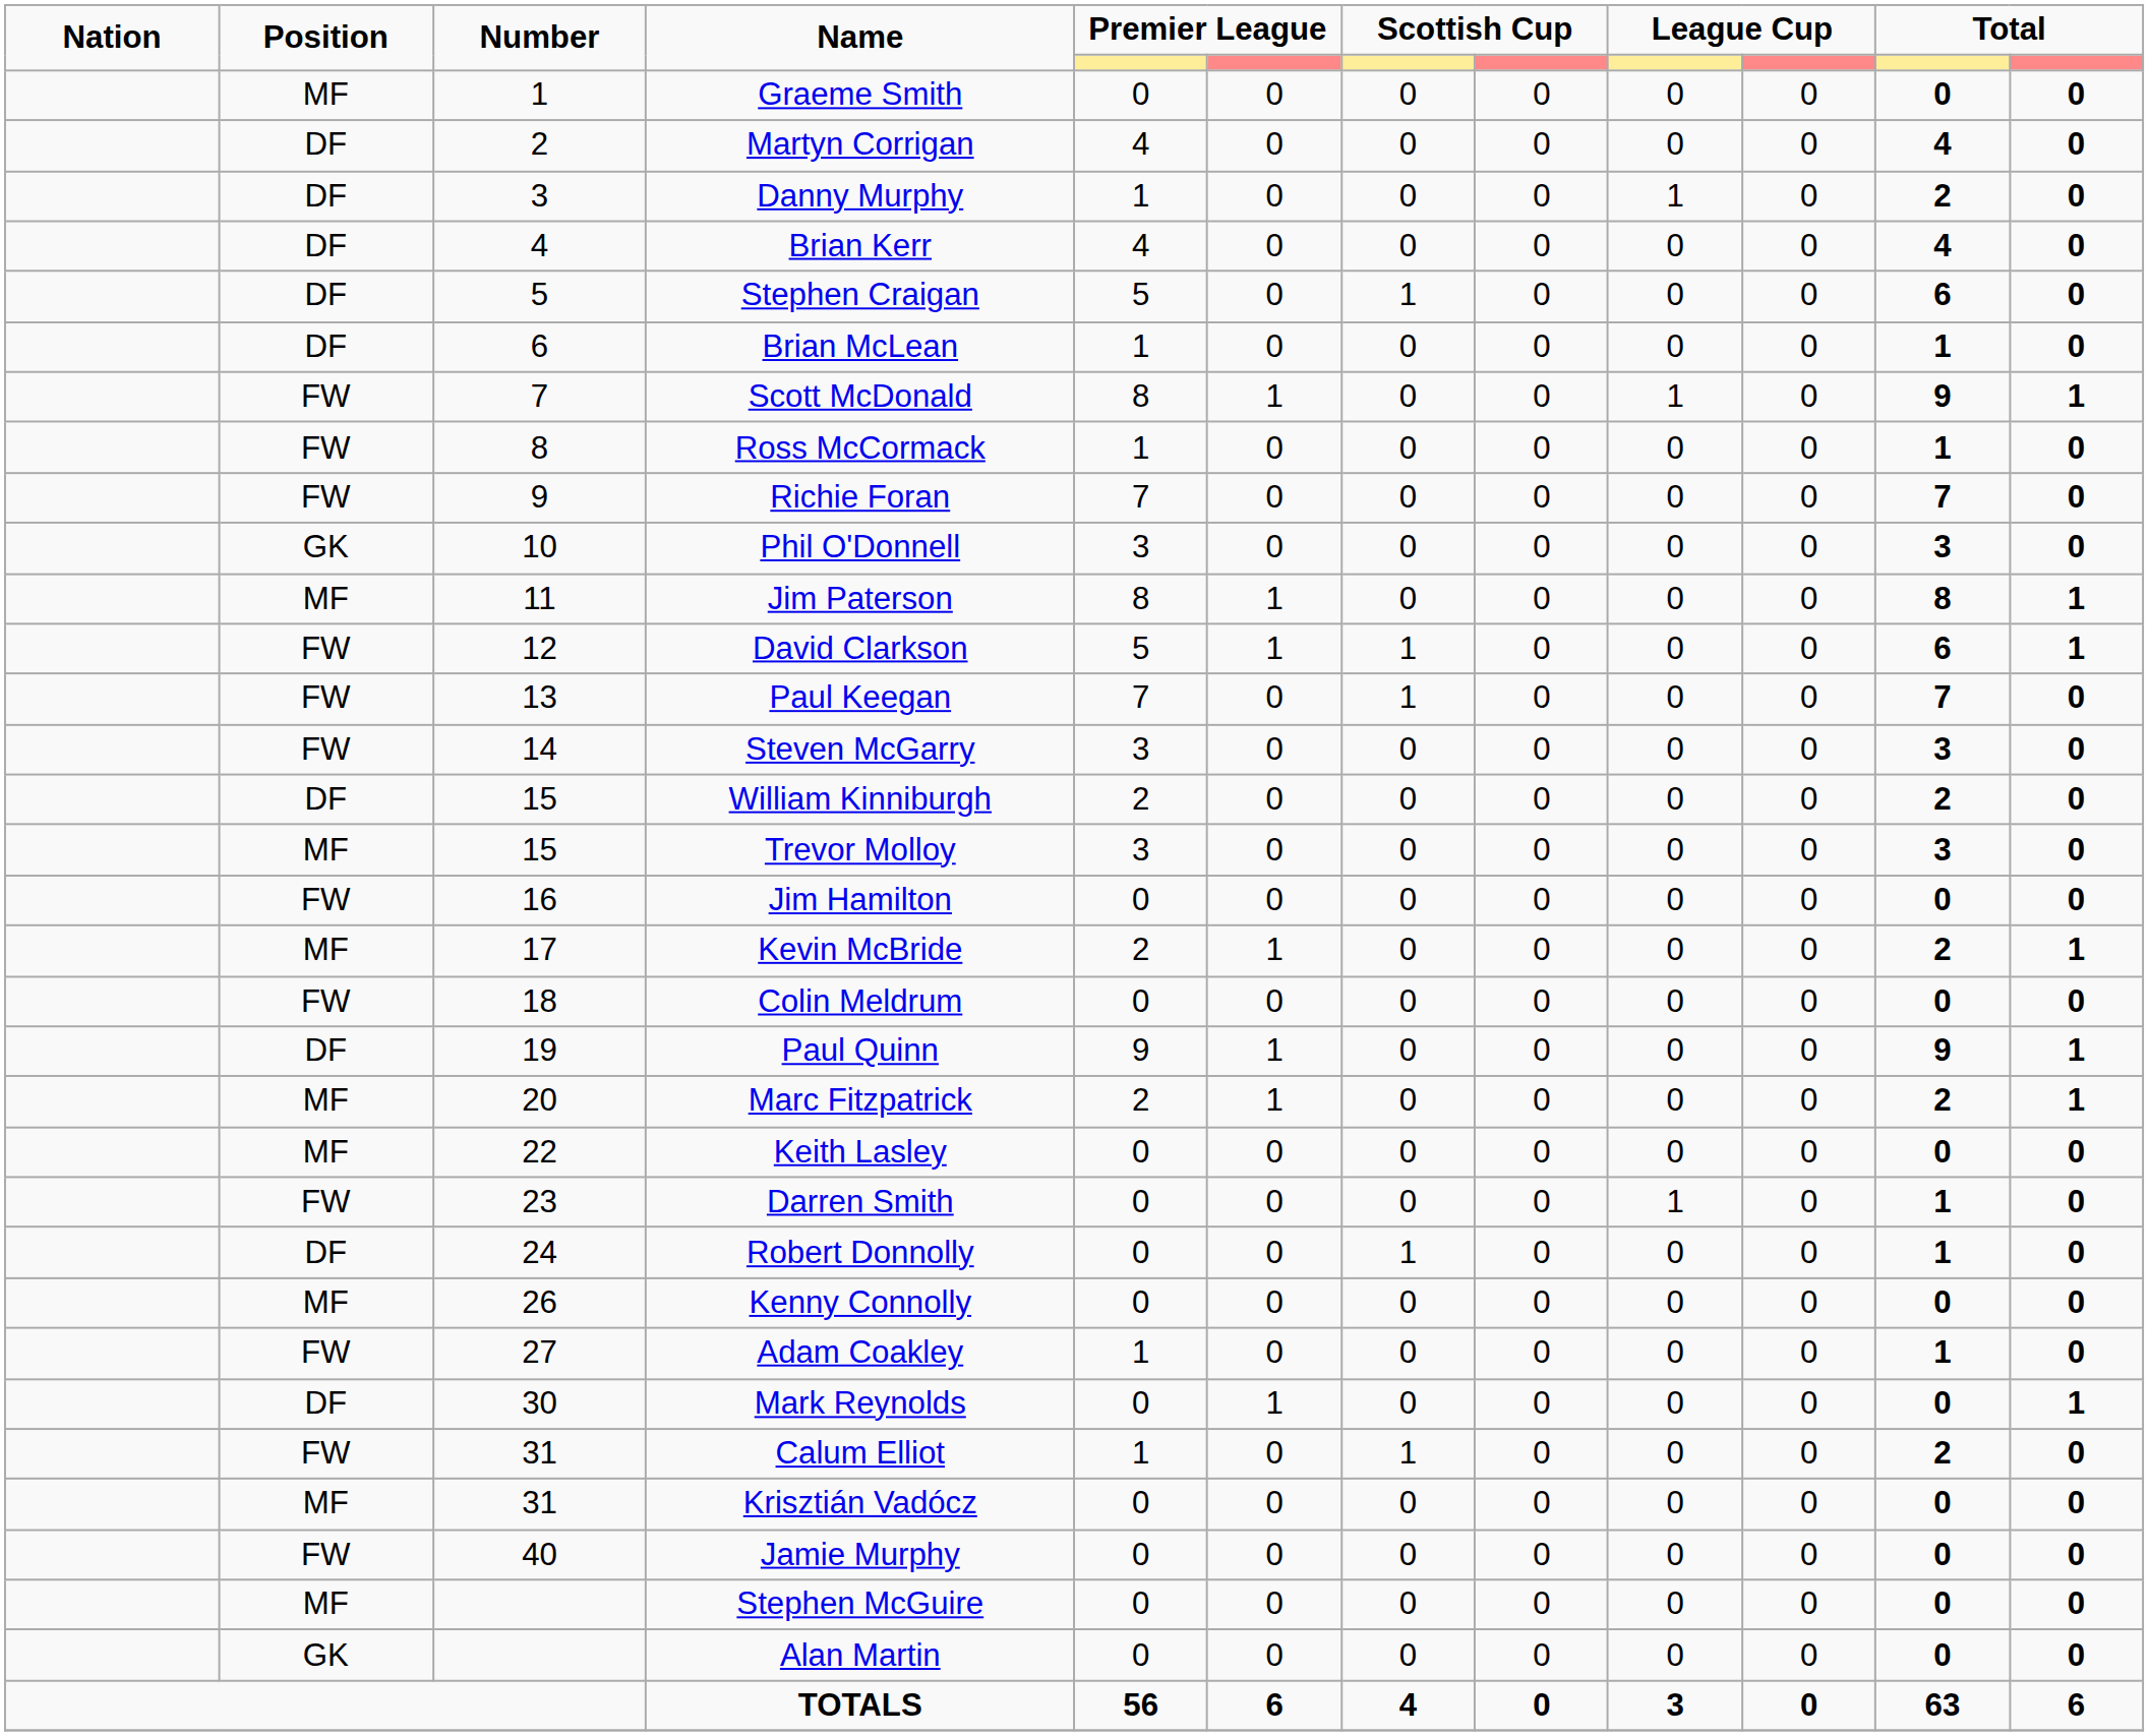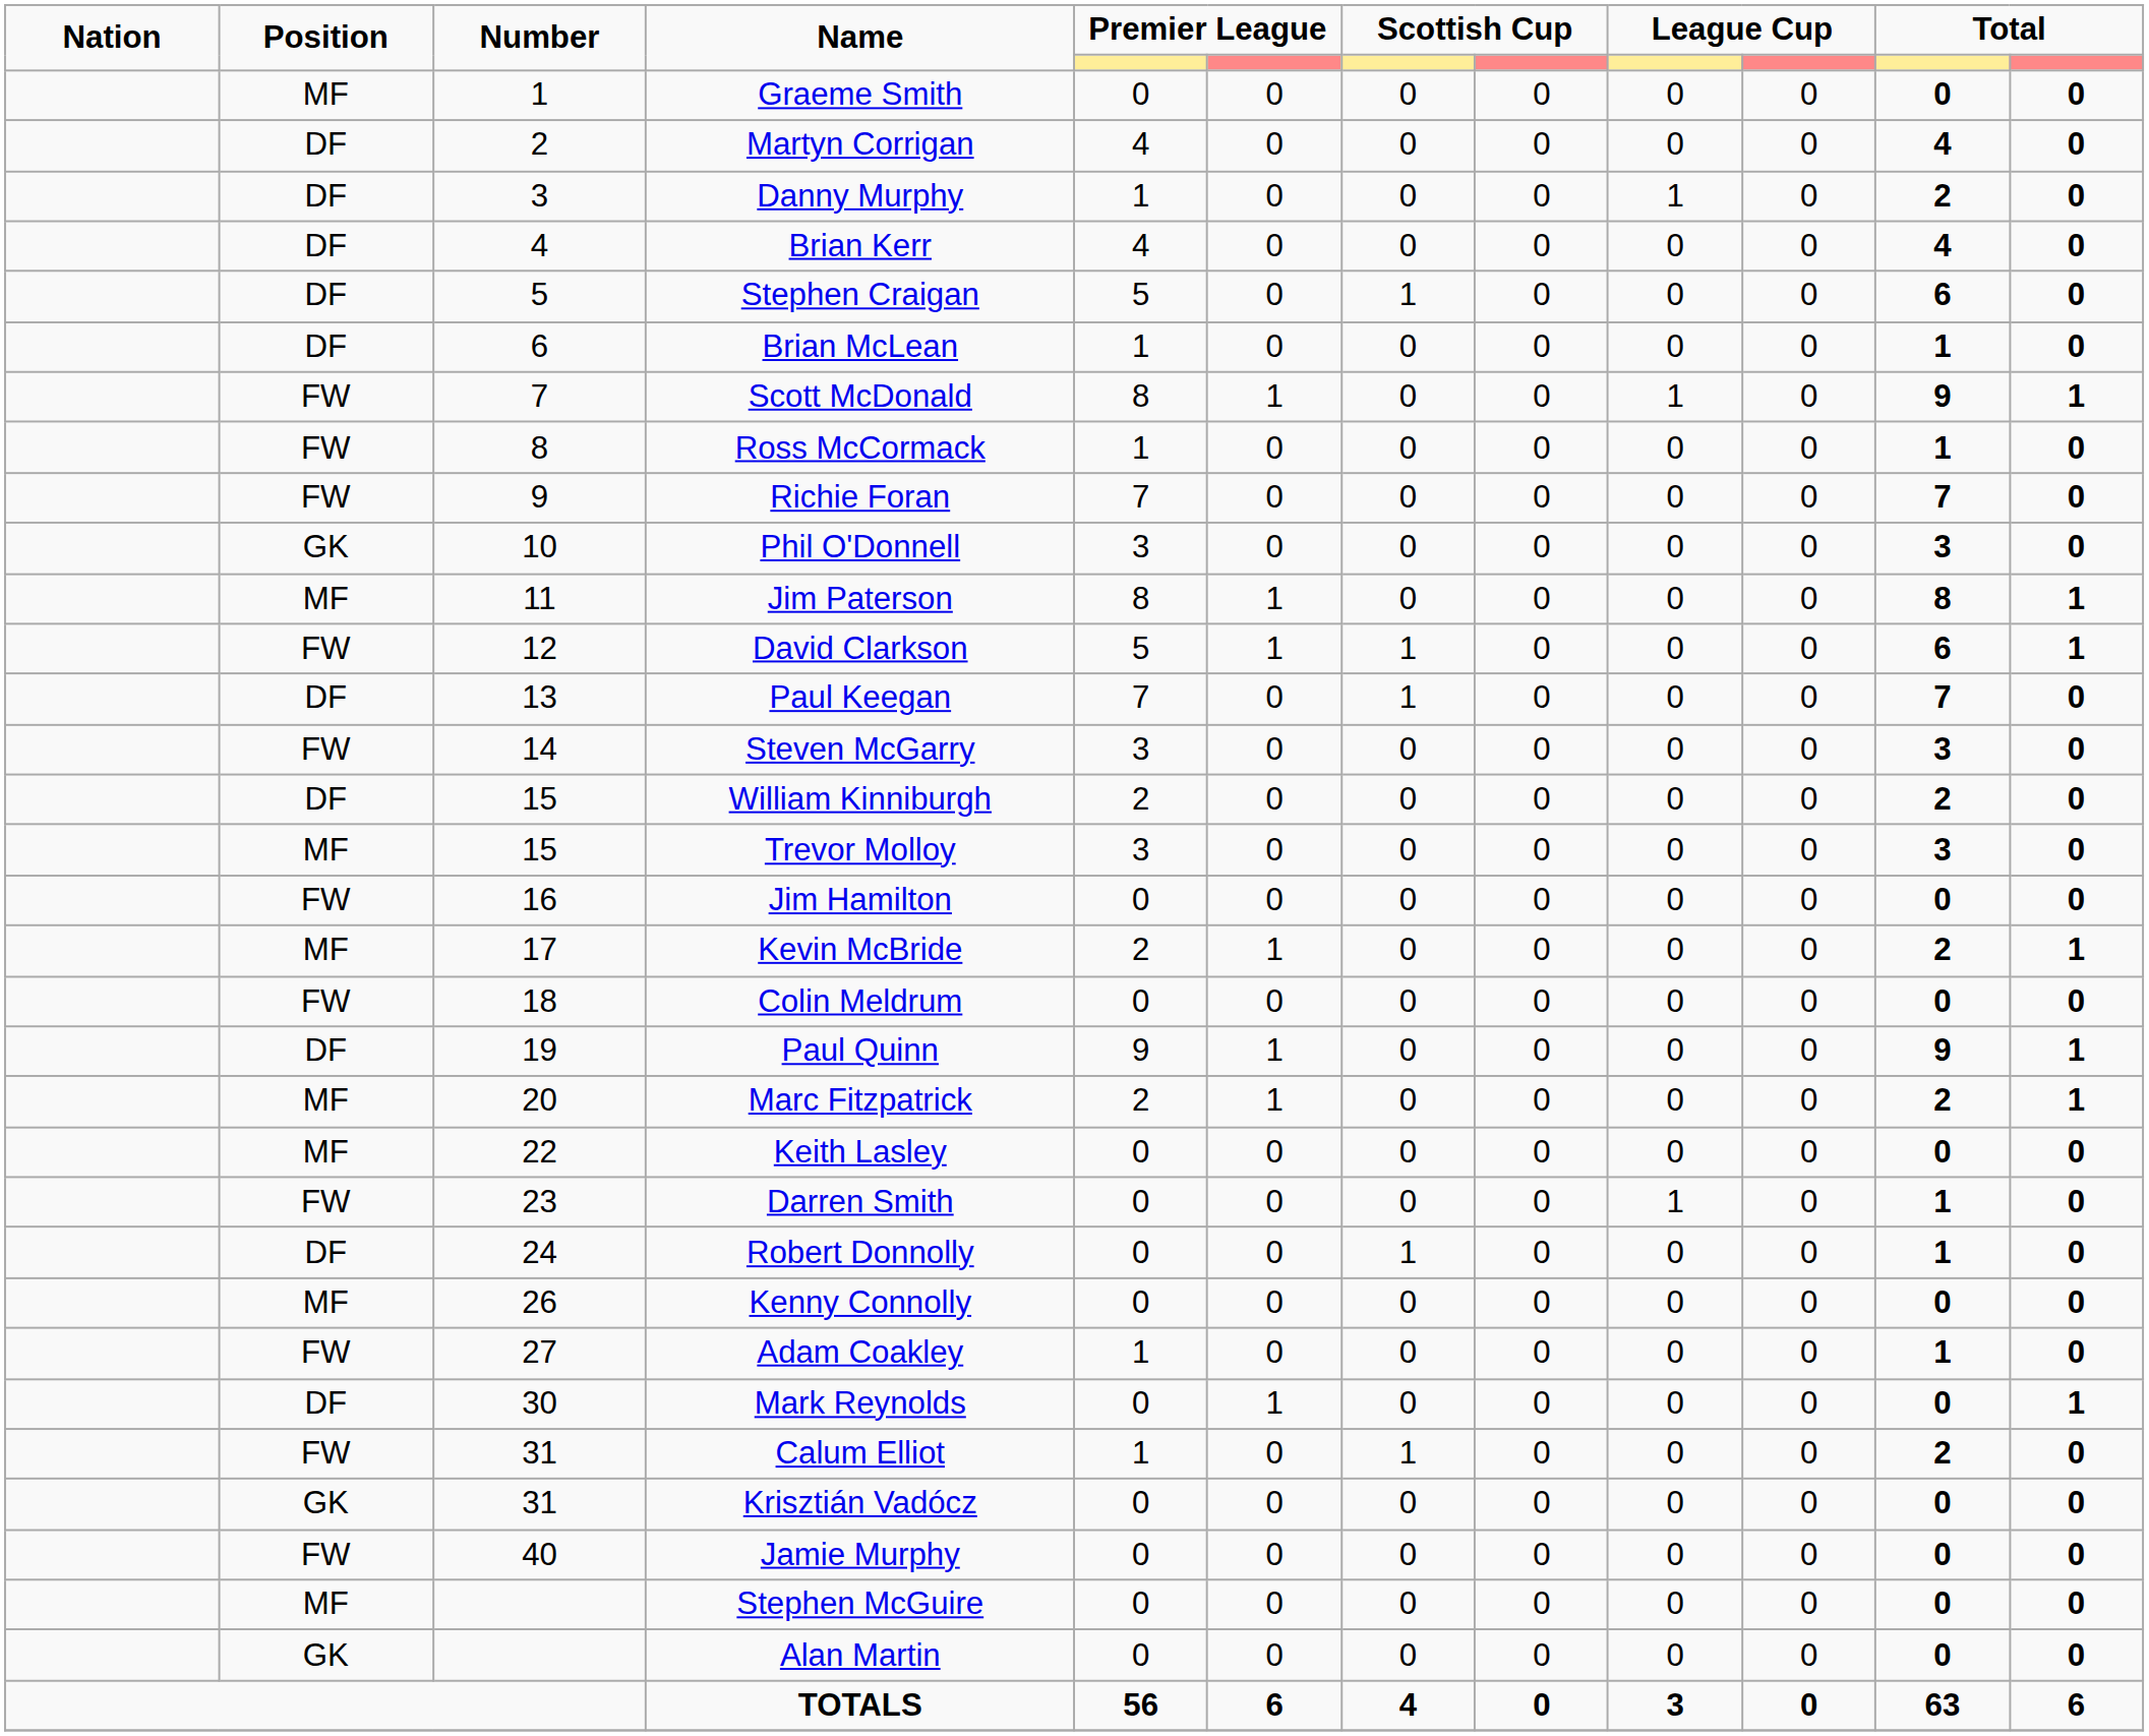 <table class="wikitable" style="font-size: 100%; text-align: center;">
 <tr>
 <td rowspan="2" width="10%" align="center"><strong>Nation</strong></td>
 <td rowspan="2" width="10%" align="center"><strong>Position</strong></td>
 <td rowspan="2" width="10%" align="center"><strong>Number</strong></td>
 <td rowspan="2" width="20%" align="center"><strong>Name</strong></td>
 <td colspan="2" align="center"><strong>Premier League</strong></td>
 <td colspan="2" align="center"><strong>Scottish Cup</strong></td>
 <td colspan="2" align="center"><strong>League Cup</strong></td>
 <td colspan="2" align="center"><strong>Total </strong></td>
 </tr>
 <tr>
 <th width=60 style="background: #FFEE99"></th>
 <th width=60 style="background: #FF8888"></th>
 <th width=60 style="background: #FFEE99"></th>
 <th width=60 style="background: #FF8888"></th>
 <th width=60 style="background: #FFEE99"></th>
 <th width=60 style="background: #FF8888"></th>
 <th width=60 style="background: #FFEE99"></th>
 <th width=60 style="background: #FF8888"></th>
 </tr>
 <tr>
 <td></td>
 <td>MF</td>
 <td>1</td>
 <td><a href='#'>Graeme Smith</a></td>
 <td>0</td>
 <td>0</td>
 <td>0</td>
 <td>0</td>
 <td>0</td>
 <td>0</td>
 <td><strong>0</strong></td>
 <td><strong>0</strong></td>
 </tr>
 <tr>
 <td></td>
 <td>DF</td>
 <td>2</td>
 <td><a href='#'>Martyn Corrigan</a></td>
 <td>4</td>
 <td>0</td>
 <td>0</td>
 <td>0</td>
 <td>0</td>
 <td>0</td>
 <td><strong>4</strong></td>
 <td><strong>0</strong></td>
 </tr>
 <tr>
 <td></td>
 <td>DF</td>
 <td>3</td>
 <td><a href='#'>Danny Murphy</a></td>
 <td>1</td>
 <td>0</td>
 <td>0</td>
 <td>0</td>
 <td>1</td>
 <td>0</td>
 <td><strong>2</strong></td>
 <td><strong>0</strong></td>
 </tr>
 <tr>
 <td></td>
 <td>DF</td>
 <td>4</td>
 <td><a href='#'>Brian Kerr</a></td>
 <td>4</td>
 <td>0</td>
 <td>0</td>
 <td>0</td>
 <td>0</td>
 <td>0</td>
 <td><strong>4</strong></td>
 <td><strong>0</strong></td>
 </tr>
 <tr>
 <td></td>
 <td>DF</td>
 <td>5</td>
 <td><a href='#'>Stephen Craigan</a></td>
 <td>5</td>
 <td>0</td>
 <td>1</td>
 <td>0</td>
 <td>0</td>
 <td>0</td>
 <td><strong>6</strong></td>
 <td><strong>0</strong></td>
 </tr>
 <tr>
 <td></td>
 <td>DF</td>
 <td>6</td>
 <td><a href='#'>Brian McLean</a></td>
 <td>1</td>
 <td>0</td>
 <td>0</td>
 <td>0</td>
 <td>0</td>
 <td>0</td>
 <td><strong>1</strong></td>
 <td><strong>0</strong></td>
 </tr>
 <tr>
 <td></td>
 <td>FW</td>
 <td>7</td>
 <td><a href='#'>Scott McDonald</a></td>
 <td>8</td>
 <td>1</td>
 <td>0</td>
 <td>0</td>
 <td>1</td>
 <td>0</td>
 <td><strong>9</strong></td>
 <td><strong>1</strong></td>
 </tr>
 <tr>
 <td></td>
 <td>FW</td>
 <td>8</td>
 <td><a href='#'>Ross McCormack</a></td>
 <td>1</td>
 <td>0</td>
 <td>0</td>
 <td>0</td>
 <td>0</td>
 <td>0</td>
 <td><strong>1</strong></td>
 <td><strong>0</strong></td>
 </tr>
 <tr>
 <td></td>
 <td>FW</td>
 <td>9</td>
 <td><a href='#'>Richie Foran</a></td>
 <td>7</td>
 <td>0</td>
 <td>0</td>
 <td>0</td>
 <td>0</td>
 <td>0</td>
 <td><strong>7</strong></td>
 <td><strong>0</strong></td>
 </tr>
 <tr>
 <td></td>
 <td>GK</td>
 <td>10</td>
 <td><a href='#'>Phil O'Donnell</a></td>
 <td>3</td>
 <td>0</td>
 <td>0</td>
 <td>0</td>
 <td>0</td>
 <td>0</td>
 <td><strong>3</strong></td>
 <td><strong>0</strong></td>
 </tr>
 <tr>
 <td></td>
 <td>MF</td>
 <td>11</td>
 <td><a href='#'>Jim Paterson</a></td>
 <td>8</td>
 <td>1</td>
 <td>0</td>
 <td>0</td>
 <td>0</td>
 <td>0</td>
 <td><strong>8</strong></td>
 <td><strong>1</strong></td>
 </tr>
 <tr>
 <td></td>
 <td>FW</td>
 <td>12</td>
 <td><a href='#'>David Clarkson</a></td>
 <td>5</td>
 <td>1</td>
 <td>1</td>
 <td>0</td>
 <td>0</td>
 <td>0</td>
 <td><strong>6</strong></td>
 <td><strong>1</strong></td>
 </tr>
 <tr>
 <td></td>
-<td>FW</td>
+<td>DF</td>
 <td>13</td>
 <td><a href='#'>Paul Keegan</a></td>
 <td>7</td>
 <td>0</td>
 <td>1</td>
 <td>0</td>
 <td>0</td>
 <td>0</td>
 <td><strong>7</strong></td>
 <td><strong>0</strong></td>
 </tr>
 <tr>
 <td></td>
 <td>FW</td>
 <td>14</td>
 <td><a href='#'>Steven McGarry</a></td>
 <td>3</td>
 <td>0</td>
 <td>0</td>
 <td>0</td>
 <td>0</td>
 <td>0</td>
 <td><strong>3</strong></td>
 <td><strong>0</strong></td>
 </tr>
 <tr>
 <td></td>
 <td>DF</td>
 <td>15</td>
 <td><a href='#'>William Kinniburgh</a></td>
 <td>2</td>
 <td>0</td>
 <td>0</td>
 <td>0</td>
 <td>0</td>
 <td>0</td>
 <td><strong>2</strong></td>
 <td><strong>0</strong></td>
 </tr>
 <tr>
 <td></td>
 <td>MF</td>
 <td>15</td>
 <td><a href='#'>Trevor Molloy</a></td>
 <td>3</td>
 <td>0</td>
 <td>0</td>
 <td>0</td>
 <td>0</td>
 <td>0</td>
 <td><strong>3</strong></td>
 <td><strong>0</strong></td>
 </tr>
 <tr>
 <td></td>
 <td>FW</td>
 <td>16</td>
 <td><a href='#'>Jim Hamilton</a></td>
 <td>0</td>
 <td>0</td>
 <td>0</td>
 <td>0</td>
 <td>0</td>
 <td>0</td>
 <td><strong>0</strong></td>
 <td><strong>0</strong></td>
 </tr>
 <tr>
 <td></td>
 <td>MF</td>
 <td>17</td>
 <td><a href='#'>Kevin McBride</a></td>
 <td>2</td>
 <td>1</td>
 <td>0</td>
 <td>0</td>
 <td>0</td>
 <td>0</td>
 <td><strong>2</strong></td>
 <td><strong>1</strong></td>
 </tr>
 <tr>
 <td></td>
 <td>FW</td>
 <td>18</td>
 <td><a href='#'>Colin Meldrum</a></td>
 <td>0</td>
 <td>0</td>
 <td>0</td>
 <td>0</td>
 <td>0</td>
 <td>0</td>
 <td><strong>0</strong></td>
 <td><strong>0</strong></td>
 </tr>
 <tr>
 <td></td>
 <td>DF</td>
 <td>19</td>
 <td><a href='#'>Paul Quinn</a></td>
 <td>9</td>
 <td>1</td>
 <td>0</td>
 <td>0</td>
 <td>0</td>
 <td>0</td>
 <td><strong>9</strong></td>
 <td><strong>1</strong></td>
 </tr>
 <tr>
 <td></td>
 <td>MF</td>
 <td>20</td>
 <td><a href='#'>Marc Fitzpatrick</a></td>
 <td>2</td>
 <td>1</td>
 <td>0</td>
 <td>0</td>
 <td>0</td>
 <td>0</td>
 <td><strong>2</strong></td>
 <td><strong>1</strong></td>
 </tr>
 <tr>
 <td></td>
 <td>MF</td>
 <td>22</td>
 <td><a href='#'>Keith Lasley</a></td>
 <td>0</td>
 <td>0</td>
 <td>0</td>
 <td>0</td>
 <td>0</td>
 <td>0</td>
 <td><strong>0</strong></td>
 <td><strong>0</strong></td>
 </tr>
 <tr>
 <td></td>
 <td>FW</td>
 <td>23</td>
 <td><a href='#'>Darren Smith</a></td>
 <td>0</td>
 <td>0</td>
 <td>0</td>
 <td>0</td>
 <td>1</td>
 <td>0</td>
 <td><strong>1</strong></td>
 <td><strong>0</strong></td>
 </tr>
 <tr>
 <td></td>
 <td>DF</td>
 <td>24</td>
 <td><a href='#'>Robert Donnolly</a></td>
 <td>0</td>
 <td>0</td>
 <td>1</td>
 <td>0</td>
 <td>0</td>
 <td>0</td>
 <td><strong>1</strong></td>
 <td><strong>0</strong></td>
 </tr>
 <tr>
 <td></td>
 <td>MF</td>
 <td>26</td>
 <td><a href='#'>Kenny Connolly</a></td>
 <td>0</td>
 <td>0</td>
 <td>0</td>
 <td>0</td>
 <td>0</td>
 <td>0</td>
 <td><strong>0</strong></td>
 <td><strong>0</strong></td>
 </tr>
 <tr>
 <td></td>
 <td>FW</td>
 <td>27</td>
 <td><a href='#'>Adam Coakley</a></td>
 <td>1</td>
 <td>0</td>
 <td>0</td>
 <td>0</td>
 <td>0</td>
 <td>0</td>
 <td><strong>1</strong></td>
 <td><strong>0</strong></td>
 </tr>
 <tr>
 <td></td>
 <td>DF</td>
 <td>30</td>
 <td><a href='#'>Mark Reynolds</a></td>
 <td>0</td>
 <td>1</td>
 <td>0</td>
 <td>0</td>
 <td>0</td>
 <td>0</td>
 <td><strong>0</strong></td>
 <td><strong>1</strong></td>
 </tr>
 <tr>
 <td></td>
 <td>FW</td>
 <td>31</td>
 <td><a href='#'>Calum Elliot</a></td>
 <td>1</td>
 <td>0</td>
 <td>1</td>
 <td>0</td>
 <td>0</td>
 <td>0</td>
 <td><strong>2</strong></td>
 <td><strong>0</strong></td>
 </tr>
 <tr>
 <td></td>
-<td>MF</td>
+<td>GK</td>
 <td>31</td>
 <td><a href='#'>Krisztián Vadócz</a></td>
 <td>0</td>
 <td>0</td>
 <td>0</td>
 <td>0</td>
 <td>0</td>
 <td>0</td>
 <td><strong>0</strong></td>
 <td><strong>0</strong></td>
 </tr>
 <tr>
 <td></td>
 <td>FW</td>
 <td>40</td>
 <td><a href='#'>Jamie Murphy</a></td>
 <td>0</td>
 <td>0</td>
 <td>0</td>
 <td>0</td>
 <td>0</td>
 <td>0</td>
 <td><strong>0</strong></td>
 <td><strong>0</strong></td>
 </tr>
 <tr>
 <td></td>
 <td>MF</td>
 <td></td>
 <td><a href='#'>Stephen McGuire</a></td>
 <td>0</td>
 <td>0</td>
 <td>0</td>
 <td>0</td>
 <td>0</td>
 <td>0</td>
 <td><strong>0</strong></td>
 <td><strong>0</strong></td>
 </tr>
 <tr>
 <td></td>
 <td>GK</td>
 <td></td>
 <td><a href='#'>Alan Martin</a></td>
 <td>0</td>
 <td>0</td>
 <td>0</td>
 <td>0</td>
 <td>0</td>
 <td>0</td>
 <td><strong>0</strong></td>
 <td><strong>0</strong></td>
 </tr>
 <tr>
 <td colspan="3"></td>
 <td><strong>TOTALS</strong></td>
 <td><strong>56</strong></td>
 <td><strong>6</strong></td>
 <td><strong>4</strong></td>
 <td><strong>0</strong></td>
 <td><strong>3</strong></td>
 <td><strong>0</strong></td>
 <td><strong>63</strong></td>
 <td><strong>6</strong></td>
 </tr>
 <tr>
 </tr>
 </table>
